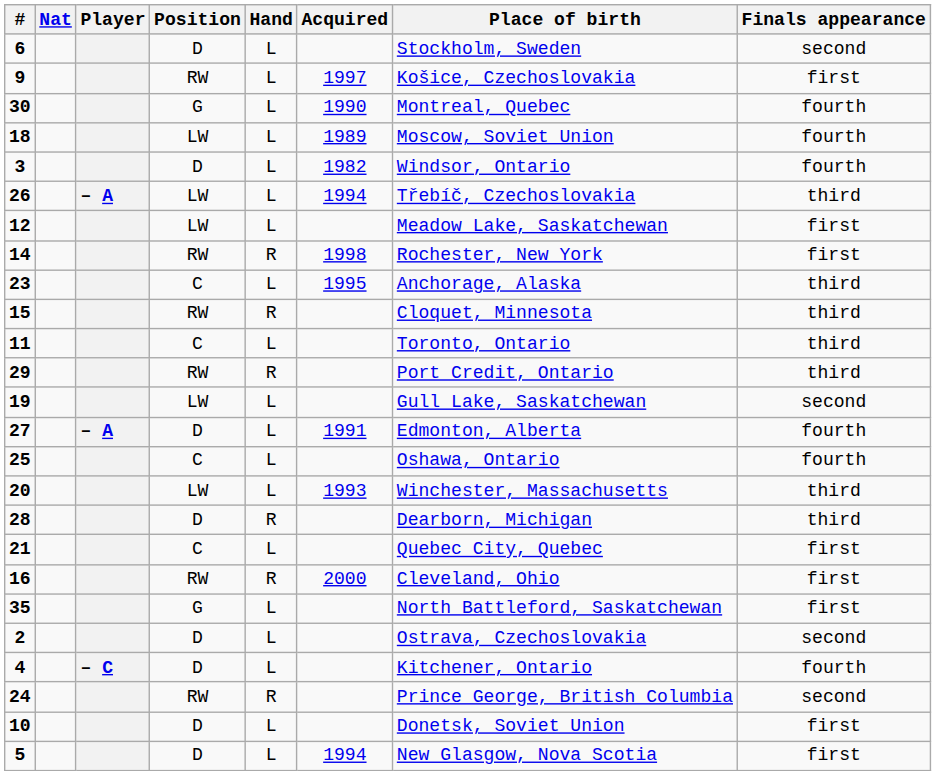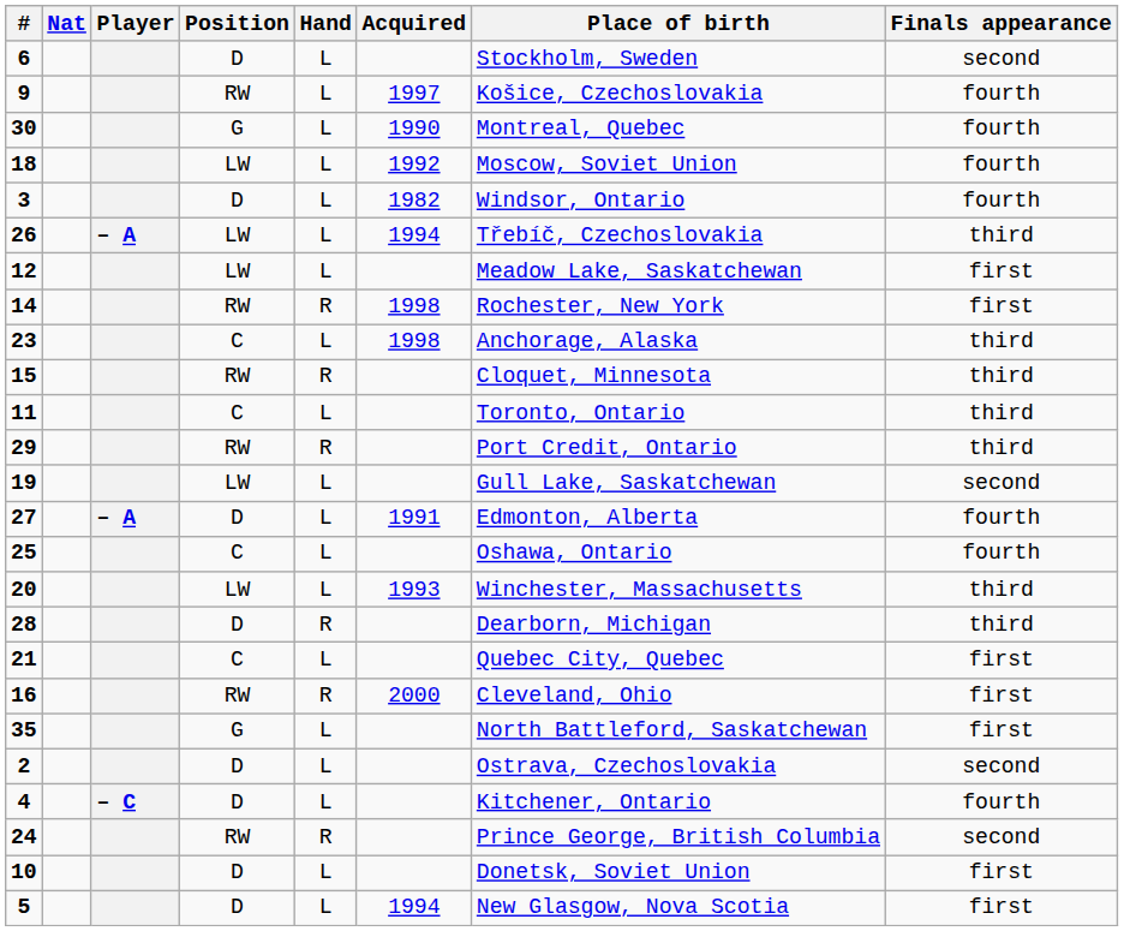 <table class="sortable wikitable plainrowheaders" style="text-align:center;">
 <tr style="background:#ddd;">
 <th scope="col">#</th>
 <th scope="col"><a href='#'>Nat</a></th>
 <th scope="col">Player</th>
 <th scope="col">Position</th>
 <th scope="col">Hand</th>
 <th scope="col">Acquired</th>
 <th scope="col" class="unsortable">Place of birth</th>
 <th scope="col" class="unsortable">Finals appearance</th>
 </tr>
 <tr>
 <td><strong>6</strong></td>
 <td></td>
 <th scope="row" style="text-align:left;"></th>
 <td>D</td>
 <td>L</td>
 <td></td>
 <td style="text-align:left;"><a href='#'>Stockholm, Sweden</a></td>
 <td>second </td>
 </tr>
 <tr>
 <td><strong>9</strong></td>
 <td></td>
 <th scope="row" style="text-align:left;"></th>
 <td>RW</td>
 <td>L</td>
 <td><a href='#'>1997</a></td>
 <td style="text-align:left;"><a href='#'>Košice, Czechoslovakia</a></td>
-<td>first</td>
+<td>fourth </td>
 </tr>
 <tr>
 <td><strong>30</strong></td>
 <td></td>
 <th scope="row" style="text-align:left;"></th>
 <td>G</td>
 <td>L</td>
 <td><a href='#'>1990</a></td>
 <td style="text-align:left;"><a href='#'>Montreal, Quebec</a></td>
 <td>fourth </td>
 </tr>
 <tr>
 <td><strong>18</strong></td>
 <td></td>
 <th scope="row" style="text-align:left;"></th>
 <td>LW</td>
 <td>L</td>
-<td><a href='#'>1989</a></td>
+<td><a href='#'>1992</a></td>
 <td style="text-align:left;"><a href='#'>Moscow, Soviet Union</a></td>
 <td>fourth </td>
 </tr>
 <tr>
 <td><strong>3</strong></td>
 <td></td>
 <th scope="row" style="text-align:left;"></th>
 <td>D</td>
 <td>L</td>
 <td><a href='#'>1982</a></td>
 <td style="text-align:left;"><a href='#'>Windsor, Ontario</a></td>
 <td>fourth </td>
 </tr>
 <tr>
 <td><strong>26</strong></td>
 <td></td>
 <th scope="row" style="text-align:left;"> – <strong><a href='#'>A</a></strong></th>
 <td>LW</td>
 <td>L</td>
 <td><a href='#'>1994</a></td>
 <td style="text-align:left;"><a href='#'>Třebíč, Czechoslovakia</a></td>
 <td>third </td>
 </tr>
 <tr>
 <td><strong>12</strong></td>
 <td></td>
 <th scope="row" style="text-align:left;"></th>
 <td>LW</td>
 <td>L</td>
 <td></td>
 <td style="text-align:left;"><a href='#'>Meadow Lake, Saskatchewan</a></td>
 <td>first</td>
 </tr>
 <tr>
 <td><strong>14</strong></td>
 <td></td>
 <th scope="row" style="text-align:left;"></th>
 <td>RW</td>
 <td>R</td>
 <td><a href='#'>1998</a></td>
 <td style="text-align:left;"><a href='#'>Rochester, New York</a></td>
 <td>first</td>
 </tr>
 <tr>
 <td><strong>23</strong></td>
 <td></td>
 <th scope="row" style="text-align:left;"></th>
 <td>C</td>
 <td>L</td>
-<td><a href='#'>1995</a></td>
+<td><a href='#'>1998</a></td>
 <td style="text-align:left;"><a href='#'>Anchorage, Alaska</a></td>
 <td>third </td>
 </tr>
 <tr>
 <td><strong>15</strong></td>
 <td></td>
 <th scope="row" style="text-align:left;"></th>
 <td>RW</td>
 <td>R</td>
 <td></td>
 <td style="text-align:left;"><a href='#'>Cloquet, Minnesota</a></td>
 <td>third </td>
 </tr>
 <tr>
 <td><strong>11</strong></td>
 <td></td>
 <th scope="row" style="text-align:left;"></th>
 <td>C</td>
 <td>L</td>
 <td></td>
 <td style="text-align:left;"><a href='#'>Toronto, Ontario</a></td>
 <td>third </td>
 </tr>
 <tr>
 <td><strong>29</strong></td>
 <td></td>
 <th scope="row" style="text-align:left;"></th>
 <td>RW</td>
 <td>R</td>
 <td></td>
 <td style="text-align:left;"><a href='#'>Port Credit, Ontario</a></td>
 <td>third </td>
 </tr>
 <tr>
 <td><strong>19</strong></td>
 <td></td>
 <th scope="row" style="text-align:left;"></th>
 <td>LW</td>
 <td>L</td>
 <td></td>
 <td style="text-align:left;"><a href='#'>Gull Lake, Saskatchewan</a></td>
 <td>second </td>
 </tr>
 <tr>
 <td><strong>27</strong></td>
 <td></td>
 <th scope="row" style="text-align:left;"> – <strong><a href='#'>A</a></strong></th>
 <td>D</td>
 <td>L</td>
 <td><a href='#'>1991</a></td>
 <td style="text-align:left;"><a href='#'>Edmonton, Alberta</a></td>
 <td>fourth </td>
 </tr>
 <tr>
 <td><strong>25</strong></td>
 <td></td>
 <th scope="row" style="text-align:left;"></th>
 <td>C</td>
 <td>L</td>
 <td></td>
 <td style="text-align:left;"><a href='#'>Oshawa, Ontario</a></td>
 <td>fourth </td>
 </tr>
 <tr>
 <td><strong>20</strong></td>
 <td></td>
 <th scope="row" style="text-align:left;"></th>
 <td>LW</td>
 <td>L</td>
 <td><a href='#'>1993</a></td>
 <td style="text-align:left;"><a href='#'>Winchester, Massachusetts</a></td>
 <td>third </td>
 </tr>
 <tr>
 <td><strong>28</strong></td>
 <td></td>
 <th scope="row" style="text-align:left;"></th>
 <td>D</td>
 <td>R</td>
 <td></td>
 <td style="text-align:left;"><a href='#'>Dearborn, Michigan</a></td>
 <td>third </td>
 </tr>
 <tr>
 <td><strong>21</strong></td>
 <td></td>
 <th scope="row" style="text-align:left;"></th>
 <td>C</td>
 <td>L</td>
 <td></td>
 <td style="text-align:left;"><a href='#'>Quebec City, Quebec</a></td>
 <td>first</td>
 </tr>
 <tr>
 <td><strong>16</strong></td>
 <td></td>
 <th scope="row" style="text-align:left;"></th>
 <td>RW</td>
 <td>R</td>
 <td><a href='#'>2000</a></td>
 <td style="text-align:left;"><a href='#'>Cleveland, Ohio</a></td>
 <td>first</td>
 </tr>
 <tr>
 <td><strong>35</strong></td>
 <td></td>
 <th scope="row" style="text-align:left;"></th>
 <td>G</td>
 <td>L</td>
 <td></td>
 <td style="text-align:left;"><a href='#'>North Battleford, Saskatchewan</a></td>
 <td>first</td>
 </tr>
 <tr>
 <td><strong>2</strong></td>
 <td></td>
 <th scope="row" style="text-align:left;"></th>
 <td>D</td>
 <td>L</td>
 <td></td>
 <td style="text-align:left;"><a href='#'>Ostrava, Czechoslovakia</a></td>
 <td>second </td>
 </tr>
 <tr>
 <td><strong>4</strong></td>
 <td></td>
 <th scope="row" style="text-align:left;"> – <strong><a href='#'>C</a></strong></th>
 <td>D</td>
 <td>L</td>
 <td></td>
 <td style="text-align:left;"><a href='#'>Kitchener, Ontario</a></td>
 <td>fourth </td>
 </tr>
 <tr>
 <td><strong>24</strong></td>
 <td></td>
 <th scope="row" style="text-align:left;"></th>
 <td>RW</td>
 <td>R</td>
 <td></td>
 <td style="text-align:left;"><a href='#'>Prince George, British Columbia</a></td>
 <td>second </td>
 </tr>
 <tr>
 <td><strong>10</strong></td>
 <td></td>
 <th scope="row" style="text-align:left;"></th>
 <td>D</td>
 <td>L</td>
 <td></td>
 <td style="text-align:left;"><a href='#'>Donetsk, Soviet Union</a></td>
 <td>first</td>
 </tr>
 <tr>
 <td><strong>5</strong></td>
 <td></td>
 <th scope="row" style="text-align:left;"></th>
 <td>D</td>
 <td>L</td>
 <td><a href='#'>1994</a></td>
 <td style="text-align:left;"><a href='#'>New Glasgow, Nova Scotia</a></td>
 <td>first</td>
 </tr>
 </table>
